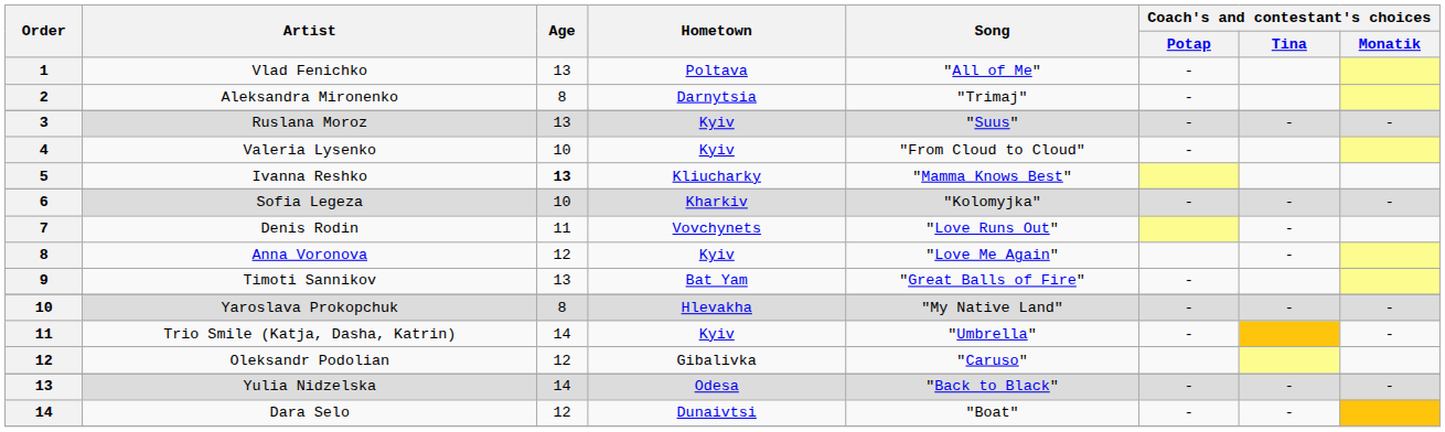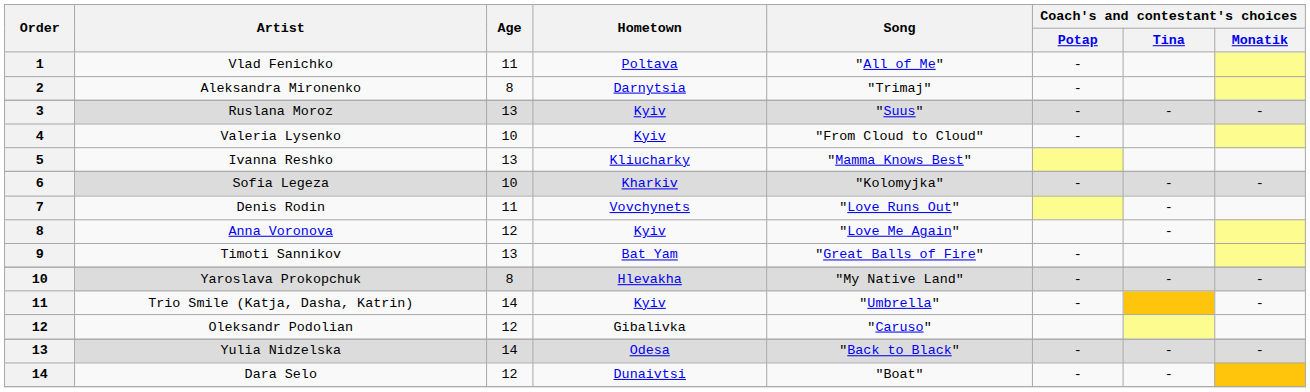 <table class="wikitable" style="text-align:center; line-height:17px; width:100%;">
 <tr>
 <th scope="col" rowspan="2" style="width=05%;">Order</th>
 <th scope="col" rowspan="2" style="width=20%;">Artist</th>
 <th scope="col" rowspan="2" style="width=05%;">Age</th>
 <th scope="col" rowspan="2" style="width:18%;">Hometown</th>
 <th scope="col" rowspan="2" style="width=22%;">Song</th>
 <th scope="col" colspan="4" style="width=28%;">Coach's and contestant's choices</th>
 </tr>
 <tr>
 <th width="07%"><a href='#'>Potap</a></th>
 <th width="07%"><a href='#'>Tina</a></th>
 <th width="07%"><a href='#'>Monatik</a></th>
 </tr>
 <tr>
 <th>1</th>
 <td>Vlad Fenichko</td>
-<td>13</td>
+<td>11</td>
 <td><a href='#'>Poltava</a></td>
 <td>"<a href='#'>All of Me</a>"</td>
 <td>-</td>
 <td><strong></strong></td>
 <td style="background:#fdfc8f;"><strong></strong></td>
 </tr>
 <tr>
 <th>2</th>
 <td>Aleksandra Mironenko</td>
 <td>8</td>
 <td><a href='#'>Darnytsia</a></td>
 <td>"Trimaj"</td>
 <td>-</td>
 <td><strong></strong></td>
 <td style="background:#fdfc8f;"><strong></strong></td>
 </tr>
 <tr>
 </tr>
 <tr style="background:#DCDCDC;">
 <th>3</th>
 <td>Ruslana Moroz</td>
 <td>13</td>
 <td><a href='#'>Kyiv</a></td>
 <td>"<a href='#'>Suus</a>"</td>
 <td>-</td>
 <td>-</td>
 <td>-</td>
 </tr>
 <tr>
 <th>4</th>
 <td>Valeria Lysenko</td>
 <td>10</td>
 <td><a href='#'>Kyiv</a></td>
 <td>"From Cloud to Cloud"</td>
 <td>-</td>
 <td><strong></strong></td>
 <td style="background:#fdfc8f;"><strong></strong></td>
 </tr>
 <tr>
 <th>5</th>
 <td>Ivanna Reshko</td>
-<td><strong>13</strong></td>
+<td>13</td>
 <td><a href='#'>Kliucharky</a></td>
 <td>"<a href='#'>Mamma Knows Best</a>"</td>
 <td style="background:#fdfc8f;"><strong></strong></td>
 <td><strong></strong></td>
 <td><strong></strong></td>
 </tr>
 <tr>
 </tr>
 <tr style="background:#DCDCDC;">
 <th>6</th>
 <td>Sofia Legeza</td>
 <td>10</td>
 <td><a href='#'>Kharkiv</a></td>
 <td>"Kolomyjka"</td>
 <td>-</td>
 <td>-</td>
 <td>-</td>
 </tr>
 <tr>
 <th>7</th>
 <td>Denis Rodin</td>
 <td>11</td>
 <td><a href='#'>Vovchynets</a></td>
 <td>"<a href='#'>Love Runs Out</a>"</td>
 <td style="background:#fdfc8f;"><strong></strong></td>
 <td>-</td>
 <td><strong></strong></td>
 </tr>
 <tr>
 <th>8</th>
 <td><a href='#'>Anna Voronova</a></td>
 <td>12</td>
 <td><a href='#'>Kyiv</a></td>
 <td>"<a href='#'>Love Me Again</a>"</td>
 <td><strong></strong></td>
 <td>-</td>
 <td style="background:#fdfc8f;"><strong></strong></td>
 </tr>
 <tr>
 <th>9</th>
 <td>Timoti Sannikov</td>
 <td>13</td>
 <td><a href='#'>Bat Yam</a></td>
 <td>"<a href='#'>Great Balls of Fire</a>"</td>
 <td>-</td>
 <td><strong></strong></td>
 <td style="background:#fdfc8f;"><strong></strong></td>
 </tr>
 <tr>
 </tr>
 <tr style="background:#DCDCDC;">
 <th>10</th>
 <td>Yaroslava Prokopchuk</td>
 <td>8</td>
 <td><a href='#'>Hlevakha</a></td>
 <td>"My Native Land"</td>
 <td>-</td>
 <td>-</td>
 <td>-</td>
 </tr>
 <tr>
 <th>11</th>
 <td>Trio Smile (Katja, Dasha, Katrin)</td>
 <td>14</td>
 <td><a href='#'>Kyiv</a></td>
 <td>"<a href='#'>Umbrella</a>"</td>
 <td>-</td>
 <td style="background:#ffc40c;"><strong></strong></td>
 <td>-</td>
 </tr>
 <tr>
 <th>12</th>
 <td>Oleksandr Podolian</td>
 <td>12</td>
 <td>Gibalivka</td>
 <td>"<a href='#'>Caruso</a>"</td>
 <td><strong></strong></td>
 <td style="background:#fdfc8f;"><strong></strong></td>
 <td><strong></strong></td>
 </tr>
 <tr>
 </tr>
 <tr style="background:#DCDCDC;">
 <th>13</th>
 <td>Yulia Nidzelska</td>
 <td>14</td>
 <td><a href='#'>Odesa</a></td>
 <td>"<a href='#'>Back to Black</a>"</td>
 <td>-</td>
 <td>-</td>
 <td>-</td>
 </tr>
 <tr>
 <th>14</th>
 <td>Dara Selo</td>
 <td>12</td>
 <td><a href='#'>Dunaivtsi</a></td>
 <td>"Boat"</td>
 <td>-</td>
 <td>-</td>
 <td style="background:#ffc40c;"><strong></strong></td>
 </tr>
 <tr>
 </tr>
 </table>
